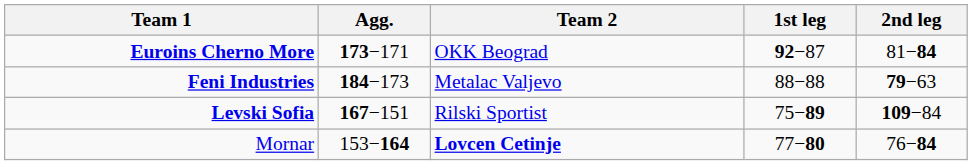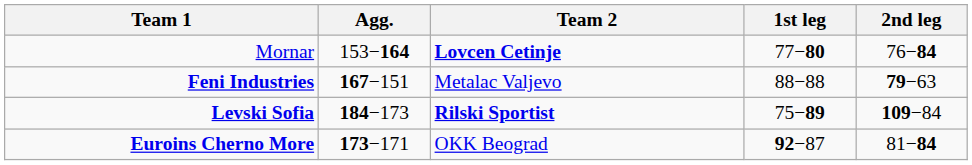 <table class=wikitable style="text-align:center">
 <tr>
 <th width=250>Team 1</th>
 <th width=84>Agg.</th>
 <th width=250>Team 2</th>
 <th width=84>1st leg</th>
 <th width=84>2nd leg</th>
 </tr>
 <tr>
+<td align=right><a href='#'>Mornar</a> </td>
+<td>153−<strong>164</strong></td>
+<td align=left> <strong><a href='#'>Lovcen Cetinje</a></strong></td>
+<td>77−<strong>80</strong></td>
+<td>76−<strong>84</strong></td>
+</tr>
+<tr>
+<td align=right><strong><a href='#'>Feni Industries</a></strong> </td>
+<td><strong>167</strong>−151</td>
+<td align=left> <a href='#'>Metalac Valjevo</a></td>
+<td>88−88</td>
+<td><strong>79</strong>−63</td>
+</tr>
+<tr>
+<td align=right><strong><a href='#'>Levski Sofia</a></strong> </td>
+<td><strong>184</strong>−173</td>
+<td align=left><strong> <a href='#'>Rilski Sportist</a></strong></td>
+<td>75−<strong>89</strong></td>
+<td><strong>109</strong>−84</td>
+</tr>
+<tr>
 <td align=right><strong><a href='#'>Euroins Cherno More</a></strong> </td>
 <td><strong>173</strong>−171</td>
 <td align=left> <a href='#'>OKK Beograd</a></td>
 <td><strong>92</strong>−87</td>
 <td>81−<strong>84</strong></td>
 </tr>
-<tr>
-<td align=right><strong><a href='#'>Feni Industries</a></strong> </td>
-<td><strong>184</strong>−173</td>
-<td align=left> <a href='#'>Metalac Valjevo</a></td>
-<td>88−88</td>
-<td><strong>79</strong>−63</td>
-</tr>
-<tr>
-<td align=right><strong><a href='#'>Levski Sofia</a></strong> </td>
-<td><strong>167</strong>−151</td>
-<td align=left> <a href='#'>Rilski Sportist</a></td>
-<td>75−<strong>89</strong></td>
-<td><strong>109</strong>−84</td>
-</tr>
-<tr>
-<td align=right><a href='#'>Mornar</a> </td>
-<td>153−<strong>164</strong></td>
-<td align=left> <strong><a href='#'>Lovcen Cetinje</a></strong></td>
-<td>77−<strong>80</strong></td>
-<td>76−<strong>84</strong></td>
-</tr>
 </table>
